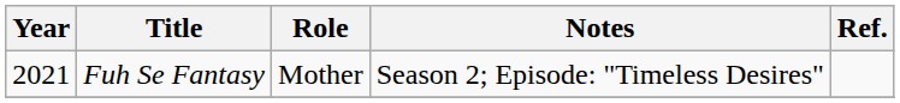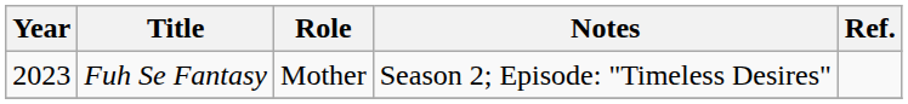 <table class="wikitable sortable">
 <tr>
 <th>Year</th>
 <th>Title</th>
 <th>Role</th>
 <th class="unsortable">Notes</th>
 <th class="unsortable">Ref.</th>
 </tr>
 <tr>
-<td>2021</td>
+<td>2023</td>
 <td><em>Fuh Se Fantasy</em></td>
 <td>Mother</td>
 <td>Season 2; Episode: "Timeless Desires"</td>
 <td></td>
 </tr>
 <tr>
 </tr>
 </table>
